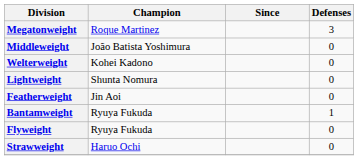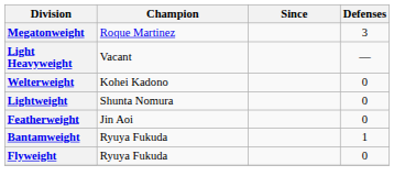 <table class="wikitable sortable">
 <tr>
 <th width=120>Division</th>
 <th width=200>Champion</th>
 <th width=120>Since</th>
 <th>Defenses</th>
 </tr>
 <tr>
 <th style="text-align:left;"><a href='#'>Megatonweight</a></th>
 <td> <a href='#'>Roque Martinez</a></td>
 <td></td>
 <td align=center>3</td>
 </tr>
 <tr>
-<th style="text-align:left;"><a href='#'>Middleweight</a></th>
-<td> João Batista Yoshimura</td>
+<th style="text-align:left;"><a href='#'>Light Heavyweight</a></th>
+<td>Vacant</td>
 <td></td>
-<td align=center>0</td>
+<td align=center>—</td>
 </tr>
 <tr>
 <th style="text-align:left;"><a href='#'>Welterweight</a></th>
 <td> Kohei Kadono</td>
 <td></td>
 <td align=center>0</td>
 </tr>
 <tr>
 <th style="text-align:left;"><a href='#'>Lightweight</a></th>
 <td> Shunta Nomura</td>
 <td></td>
 <td align=center>0</td>
 </tr>
 <tr>
 <th style="text-align:left;"><a href='#'>Featherweight</a></th>
 <td> Jin Aoi</td>
 <td></td>
 <td align=center>0</td>
 </tr>
 <tr>
 <th style="text-align:left;"><a href='#'>Bantamweight</a></th>
 <td> Ryuya Fukuda</td>
 <td></td>
 <td align=center>1</td>
 </tr>
 <tr>
 <th style="text-align:left;"><a href='#'>Flyweight</a></th>
 <td> Ryuya Fukuda</td>
 <td></td>
 <td align=center>0</td>
 </tr>
 <tr>
-<th style="text-align:left;"><a href='#'>Strawweight</a></th>
-<td> <a href='#'>Haruo Ochi</a></td>
-<td></td>
-<td align=center>0</td>
-</tr>
-<tr>
 </tr>
 </table>
